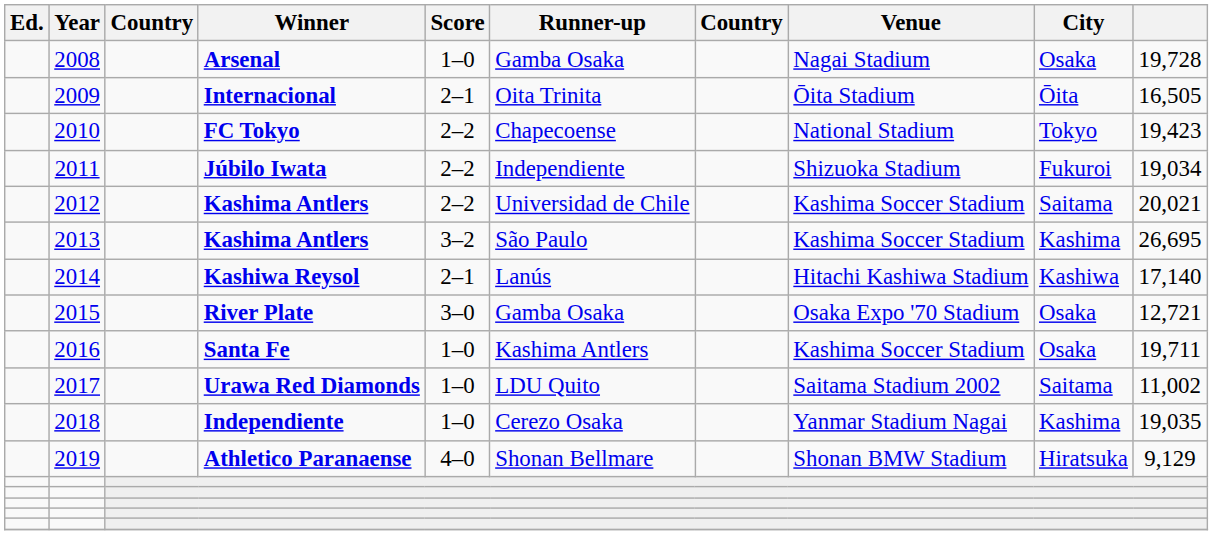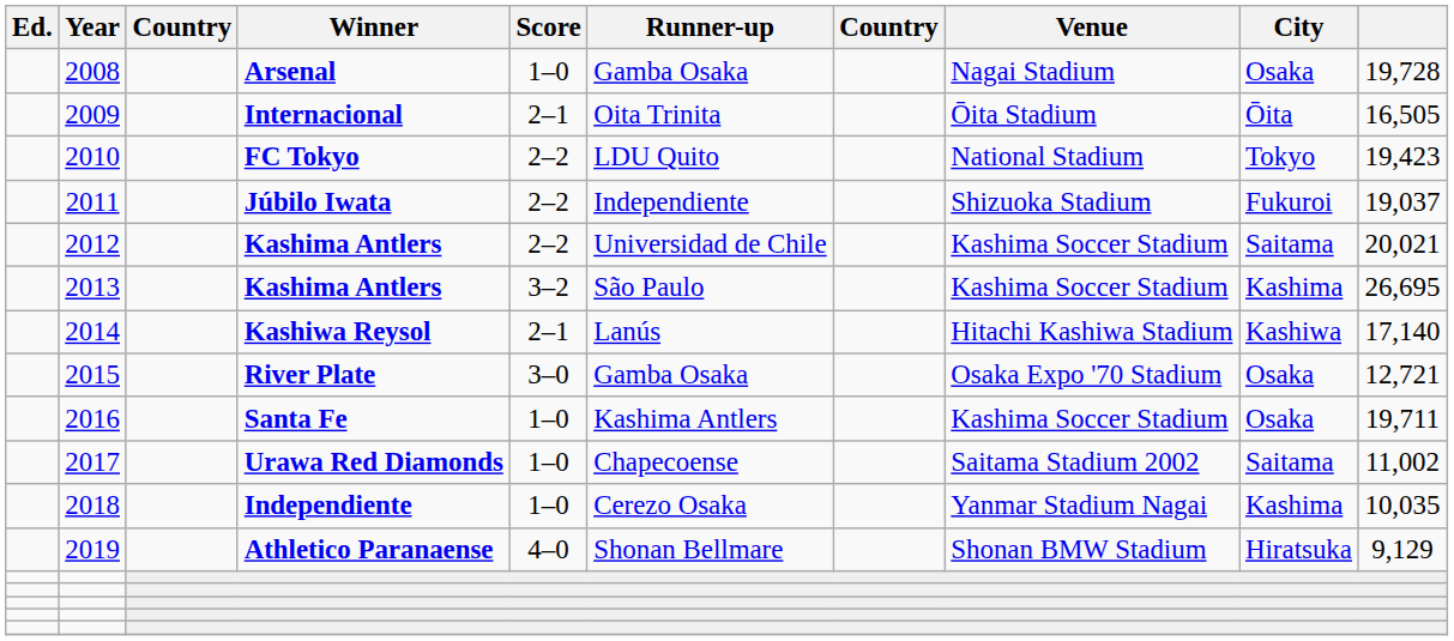 <table class="sortable wikitable" width=>
 <tr>
 <th width=px>Ed.</th>
 <th width=px>Year</th>
 <th width=px>Country</th>
 <th width=px>Winner</th>
 <th width=px>Score</th>
 <th width=px>Runner-up</th>
 <th width=px>Country</th>
 <th width=px>Venue</th>
 <th width=px>City</th>
 <th width=px></th>
 </tr>
 <tr>
 <td></td>
 <td align=center><a href='#'>2008</a></td>
 <td></td>
 <td><strong><a href='#'>Arsenal</a></strong></td>
 <td align=center>1–0</td>
 <td><a href='#'>Gamba Osaka</a></td>
 <td></td>
 <td><a href='#'>Nagai Stadium</a></td>
 <td><a href='#'>Osaka</a></td>
 <td align=center>19,728</td>
 </tr>
 <tr>
 <td></td>
 <td align=center><a href='#'>2009</a></td>
 <td></td>
 <td><strong><a href='#'>Internacional</a></strong></td>
 <td align=center>2–1</td>
 <td><a href='#'>Oita Trinita</a></td>
 <td></td>
 <td><a href='#'>Ōita Stadium</a></td>
 <td><a href='#'>Ōita</a></td>
 <td align=center>16,505</td>
 </tr>
 <tr>
 <td></td>
 <td align=center><a href='#'>2010</a></td>
 <td></td>
 <td><strong><a href='#'>FC Tokyo</a></strong></td>
 <td align=center>2–2 </td>
-<td><a href='#'>Chapecoense</a></td>
+<td><a href='#'>LDU Quito</a></td>
 <td></td>
 <td><a href='#'>National Stadium</a></td>
 <td><a href='#'>Tokyo</a></td>
 <td align=center>19,423</td>
 </tr>
 <tr>
 <td></td>
 <td align=center><a href='#'>2011</a></td>
 <td></td>
 <td><strong><a href='#'>Júbilo Iwata</a></strong></td>
 <td align=center>2–2 </td>
 <td><a href='#'>Independiente</a></td>
 <td></td>
 <td><a href='#'>Shizuoka Stadium</a></td>
 <td><a href='#'>Fukuroi</a></td>
-<td align=center>19,034</td>
+<td align=center>19,037</td>
 </tr>
 <tr>
 <td></td>
 <td align=center><a href='#'>2012</a></td>
 <td></td>
 <td><strong><a href='#'>Kashima Antlers</a></strong></td>
 <td align=center>2–2 </td>
 <td><a href='#'>Universidad de Chile</a></td>
 <td></td>
 <td><a href='#'>Kashima Soccer Stadium</a></td>
 <td><a href='#'>Saitama</a></td>
 <td align=center>20,021</td>
 </tr>
 <tr>
 <td></td>
 <td align=center><a href='#'>2013</a></td>
 <td></td>
 <td><strong><a href='#'>Kashima Antlers</a></strong></td>
 <td align=center>3–2</td>
 <td><a href='#'>São Paulo</a></td>
 <td></td>
 <td><a href='#'>Kashima Soccer Stadium</a></td>
 <td><a href='#'>Kashima</a></td>
 <td align=center>26,695</td>
 </tr>
 <tr>
 <td></td>
 <td align=center><a href='#'>2014</a></td>
 <td></td>
 <td><strong><a href='#'>Kashiwa Reysol</a></strong></td>
 <td align=center>2–1</td>
 <td><a href='#'>Lanús</a></td>
 <td></td>
 <td><a href='#'>Hitachi Kashiwa Stadium</a></td>
 <td><a href='#'>Kashiwa</a></td>
 <td align=center>17,140</td>
 </tr>
 <tr>
 <td></td>
 <td align=center><a href='#'>2015</a></td>
 <td></td>
 <td><strong><a href='#'>River Plate</a></strong></td>
 <td align=center>3–0</td>
 <td><a href='#'>Gamba Osaka</a></td>
 <td></td>
 <td><a href='#'>Osaka Expo '70 Stadium</a></td>
 <td><a href='#'>Osaka</a></td>
 <td align=center>12,721</td>
 </tr>
 <tr>
 <td></td>
 <td align=center><a href='#'>2016</a></td>
 <td></td>
 <td><strong><a href='#'>Santa Fe</a></strong></td>
 <td align=center>1–0</td>
 <td><a href='#'>Kashima Antlers</a></td>
 <td></td>
 <td><a href='#'>Kashima Soccer Stadium</a></td>
 <td><a href='#'>Osaka</a></td>
 <td align=center>19,711</td>
 </tr>
 <tr>
 <td></td>
 <td align=center><a href='#'>2017</a></td>
 <td></td>
 <td><strong><a href='#'>Urawa Red Diamonds</a></strong></td>
 <td align=center>1–0</td>
-<td><a href='#'>LDU Quito</a></td>
+<td><a href='#'>Chapecoense</a></td>
 <td></td>
 <td><a href='#'>Saitama Stadium 2002</a></td>
 <td><a href='#'>Saitama</a></td>
 <td align=center>11,002</td>
 </tr>
 <tr>
 <td></td>
 <td align=center><a href='#'>2018</a></td>
 <td></td>
 <td><strong><a href='#'>Independiente</a></strong></td>
 <td align=center>1–0</td>
 <td><a href='#'>Cerezo Osaka</a></td>
 <td></td>
 <td><a href='#'>Yanmar Stadium Nagai</a></td>
 <td><a href='#'>Kashima</a></td>
-<td align=center>19,035</td>
+<td align=center>10,035</td>
 </tr>
 <tr>
 <td></td>
 <td align=center><a href='#'>2019</a></td>
 <td></td>
 <td><strong><a href='#'>Athletico Paranaense</a></strong></td>
 <td align=center>4–0</td>
 <td><a href='#'>Shonan Bellmare</a></td>
 <td></td>
 <td><a href='#'>Shonan BMW Stadium</a></td>
 <td><a href='#'>Hiratsuka</a></td>
 <td align=center>9,129</td>
 </tr>
 <tr>
 <td></td>
 <td></td>
 <td colspan=8 style=background:#efefef></td>
 </tr>
 <tr>
 <td></td>
 <td></td>
 <td colspan=8 style=background:#efefef></td>
 </tr>
 <tr>
 <td></td>
 <td></td>
 <td colspan=8 style=background:#efefef></td>
 </tr>
 <tr>
 <td></td>
 <td></td>
 <td colspan=8 style=background:#efefef></td>
 </tr>
 <tr>
 <td></td>
 <td></td>
 <td colspan=8 style=background:#efefef></td>
 </tr>
 <tr>
 </tr>
 </table>
